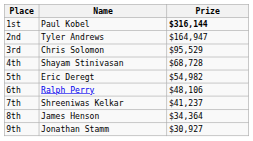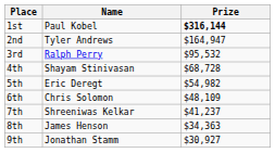 <table class="wikitable">
 <tr>
 <th width="50">Place</th>
 <th width="200">Name</th>
 <th width="125">Prize</th>
 </tr>
 <tr>
 <td>1st</td>
 <td>Paul Kobel</td>
 <td><strong>$316,144</strong></td>
 </tr>
 <tr>
 <td>2nd</td>
 <td>Tyler Andrews</td>
 <td>$164,947</td>
 </tr>
 <tr>
 <td>3rd</td>
-<td>Chris Solomon</td>
-<td>$95,529</td>
+<td><a href='#'>Ralph Perry</a></td>
+<td>$95,532</td>
 </tr>
 <tr>
 <td>4th</td>
 <td>Shayam Stinivasan</td>
 <td>$68,728</td>
 </tr>
 <tr>
 <td>5th</td>
 <td>Eric Deregt</td>
 <td>$54,982</td>
 </tr>
 <tr>
 <td>6th</td>
-<td><a href='#'>Ralph Perry</a></td>
-<td>$48,106</td>
+<td>Chris Solomon</td>
+<td>$48,109</td>
 </tr>
 <tr>
 <td>7th</td>
 <td>Shreeniwas Kelkar</td>
 <td>$41,237</td>
 </tr>
 <tr>
 <td>8th</td>
 <td>James Henson</td>
-<td>$34,364</td>
+<td>$34,363</td>
 </tr>
 <tr>
 <td>9th</td>
 <td>Jonathan Stamm</td>
 <td>$30,927</td>
 </tr>
 </table>
